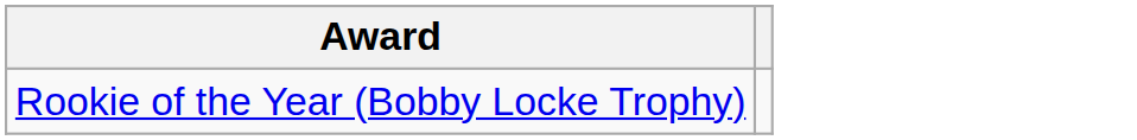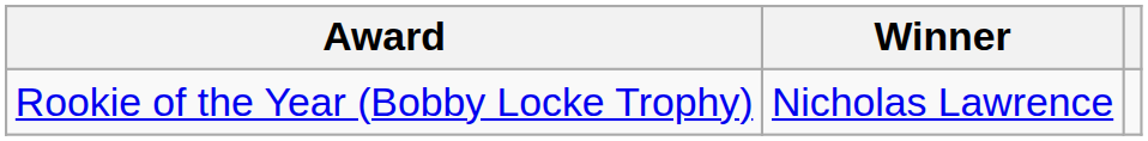 <table class="wikitable">
 <tr>
 <th>Award</th>
+<th>Winner</th>
 <th></th>
 </tr>
 <tr>
 <td><a href='#'>Rookie of the Year (Bobby Locke Trophy)</a></td>
+<td> <a href='#'>Nicholas Lawrence</a></td>
 <td></td>
 </tr>
 </table>
